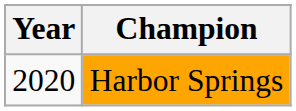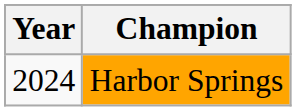 <table class=wikitable>
 <tr>
 <th>Year</th>
 <th>Champion</th>
 </tr>
 <tr>
-<td>2020</td>
+<td>2024</td>
 <td !align=center style="background:orange;color:black">Harbor Springs</td>
 </tr>
 </table>
